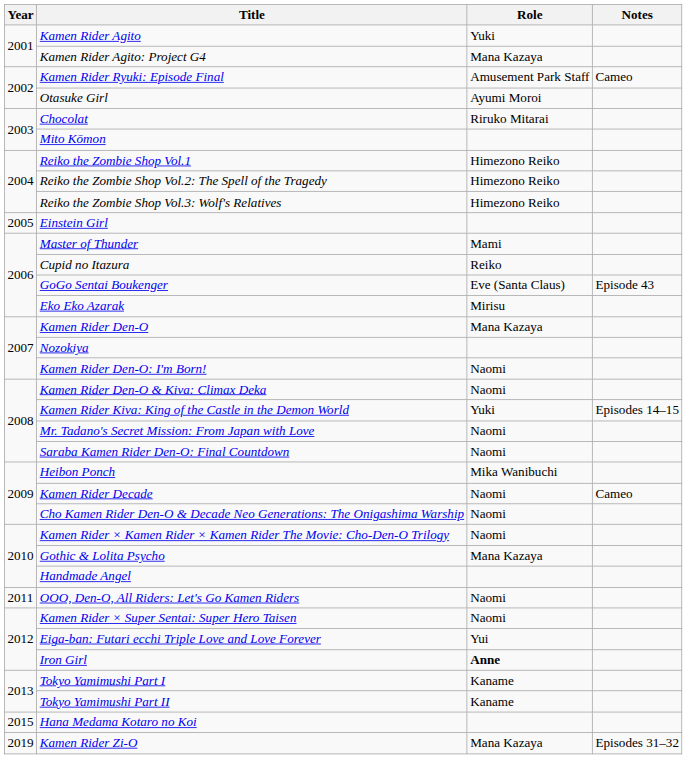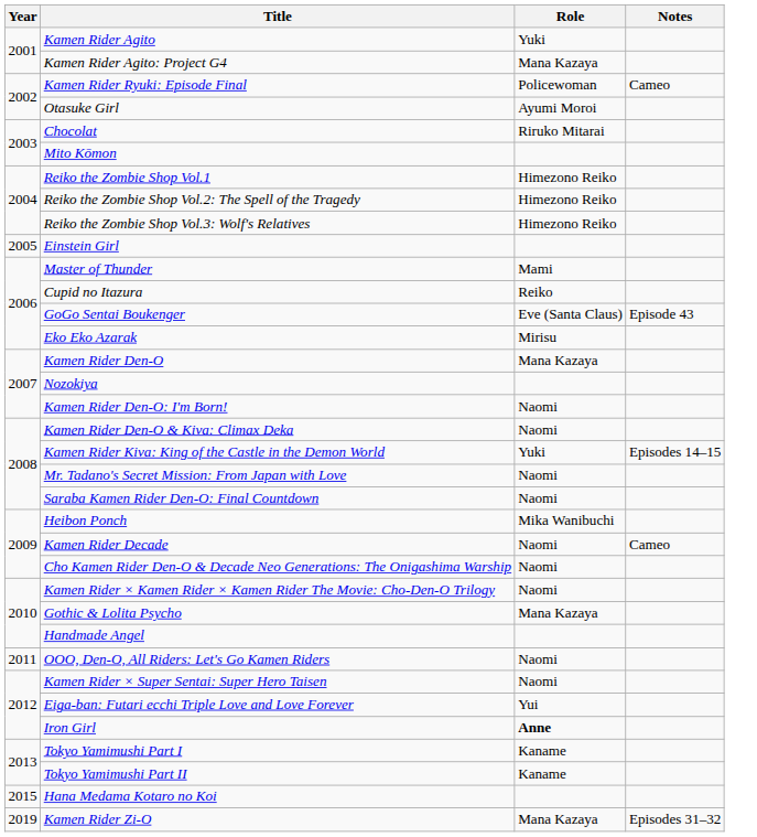 <table class="wikitable">
 <tr>
 <th>Year</th>
 <th>Title</th>
 <th>Role</th>
 <th>Notes</th>
 </tr>
 <tr>
 <td rowspan="2">2001</td>
 <td><em><a href='#'>Kamen Rider Agito</a></em></td>
 <td>Yuki</td>
 <td></td>
 </tr>
 <tr>
 <td><em>Kamen Rider Agito: Project G4</em></td>
 <td>Mana Kazaya</td>
 <td></td>
 </tr>
 <tr>
 <td rowspan="2">2002</td>
 <td><em><a href='#'>Kamen Rider Ryuki: Episode Final</a></em></td>
-<td>Amusement Park Staff</td>
+<td>Policewoman</td>
 <td>Cameo</td>
 </tr>
 <tr>
 <td><em>Otasuke Girl</em></td>
 <td>Ayumi Moroi</td>
 <td></td>
 </tr>
 <tr>
 <td rowspan="2">2003</td>
 <td><em><a href='#'>Chocolat</a></em></td>
 <td>Riruko Mitarai</td>
 <td></td>
 </tr>
 <tr>
 <td><em><a href='#'>Mito Kōmon</a></em></td>
 <td></td>
 <td></td>
 </tr>
 <tr>
 <td rowspan="3">2004</td>
 <td><em><a href='#'>Reiko the Zombie Shop Vol.1</a></em></td>
 <td>Himezono Reiko</td>
 <td></td>
 </tr>
 <tr>
 <td><em>Reiko the Zombie Shop Vol.2: The Spell of the Tragedy</em></td>
 <td>Himezono Reiko</td>
 <td></td>
 </tr>
 <tr>
 <td><em>Reiko the Zombie Shop Vol.3: Wolf's Relatives</em></td>
 <td>Himezono Reiko</td>
 <td></td>
 </tr>
 <tr>
 <td>2005</td>
 <td><em><a href='#'>Einstein Girl</a></em></td>
 <td></td>
 <td></td>
 </tr>
 <tr>
 <td rowspan="4">2006</td>
 <td><em><a href='#'>Master of Thunder</a></em></td>
 <td>Mami</td>
 <td></td>
 </tr>
 <tr>
 <td><em>Cupid no Itazura</em></td>
 <td>Reiko</td>
 <td></td>
 </tr>
 <tr>
 <td><em><a href='#'>GoGo Sentai Boukenger</a></em></td>
 <td>Eve (Santa Claus)</td>
 <td>Episode 43</td>
 </tr>
 <tr>
 <td><em><a href='#'>Eko Eko Azarak</a></em></td>
 <td>Mirisu</td>
 <td></td>
 </tr>
 <tr>
 <td rowspan="3">2007</td>
 <td><em><a href='#'>Kamen Rider Den-O</a></em></td>
 <td>Mana Kazaya</td>
 <td></td>
 </tr>
 <tr>
 <td><em><a href='#'>Nozokiya</a></em></td>
 <td></td>
 <td></td>
 </tr>
 <tr>
 <td><em><a href='#'>Kamen Rider Den-O: I'm Born!</a></em></td>
 <td>Naomi</td>
 <td></td>
 </tr>
 <tr>
 <td rowspan="4">2008</td>
 <td><em><a href='#'>Kamen Rider Den-O & Kiva: Climax Deka</a></em></td>
 <td>Naomi</td>
 </tr>
 <tr>
 <td><em><a href='#'>Kamen Rider Kiva: King of the Castle in the Demon World</a></em></td>
 <td>Yuki</td>
 <td>Episodes 14–15</td>
 </tr>
 <tr>
 <td><em><a href='#'>Mr. Tadano's Secret Mission: From Japan with Love</a></em></td>
 <td>Naomi</td>
 <td></td>
 </tr>
 <tr>
 <td><em><a href='#'>Saraba Kamen Rider Den-O: Final Countdown</a></em></td>
 <td>Naomi</td>
 <td></td>
 </tr>
 <tr>
 <td rowspan="3">2009</td>
 <td><em><a href='#'>Heibon Ponch</a></em></td>
 <td>Mika Wanibuchi</td>
 <td></td>
 </tr>
 <tr>
 <td><em><a href='#'>Kamen Rider Decade</a></em></td>
 <td>Naomi</td>
 <td>Cameo</td>
 </tr>
 <tr>
 <td><em><a href='#'>Cho Kamen Rider Den-O & Decade Neo Generations: The Onigashima Warship</a></em></td>
 <td>Naomi</td>
 <td></td>
 </tr>
 <tr>
 <td rowspan="3">2010</td>
 <td><em><a href='#'>Kamen Rider × Kamen Rider × Kamen Rider The Movie: Cho-Den-O Trilogy</a></em></td>
 <td>Naomi</td>
 <td></td>
 </tr>
 <tr>
 <td><em><a href='#'>Gothic & Lolita Psycho</a></em></td>
 <td>Mana Kazaya</td>
 <td></td>
 </tr>
 <tr>
 <td><em><a href='#'>Handmade Angel</a></em></td>
 <td></td>
 <td></td>
 </tr>
 <tr>
 <td>2011</td>
 <td><em><a href='#'>OOO, Den-O, All Riders: Let's Go Kamen Riders</a></em></td>
 <td>Naomi</td>
 <td></td>
 </tr>
 <tr>
 <td rowspan="3">2012</td>
 <td><em><a href='#'>Kamen Rider × Super Sentai: Super Hero Taisen</a></em></td>
 <td>Naomi</td>
 <td></td>
 </tr>
 <tr>
 <td><em><a href='#'>Eiga-ban: Futari ecchi Triple Love and Love Forever</a></em></td>
 <td>Yui</td>
 <td></td>
 </tr>
 <tr>
 <td><em><a href='#'>Iron Girl</a></em></td>
 <td><strong>Anne</strong></td>
 <td></td>
 </tr>
 <tr>
 <td rowspan="2">2013</td>
 <td><em><a href='#'>Tokyo Yamimushi Part I</a></em></td>
 <td>Kaname</td>
 <td></td>
 </tr>
 <tr>
 <td><em><a href='#'>Tokyo Yamimushi Part II</a></em></td>
 <td>Kaname</td>
 <td></td>
 </tr>
 <tr>
 <td>2015</td>
 <td><em><a href='#'>Hana Medama Kotaro no Koi</a></em></td>
 <td></td>
 <td></td>
 </tr>
 <tr>
 <td>2019</td>
 <td><em><a href='#'>Kamen Rider Zi-O</a></em></td>
 <td>Mana Kazaya</td>
 <td>Episodes 31–32</td>
 </tr>
 </table>
